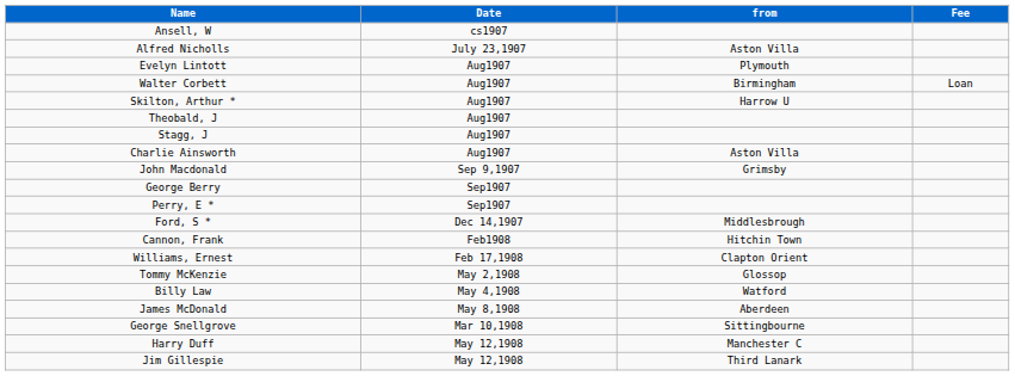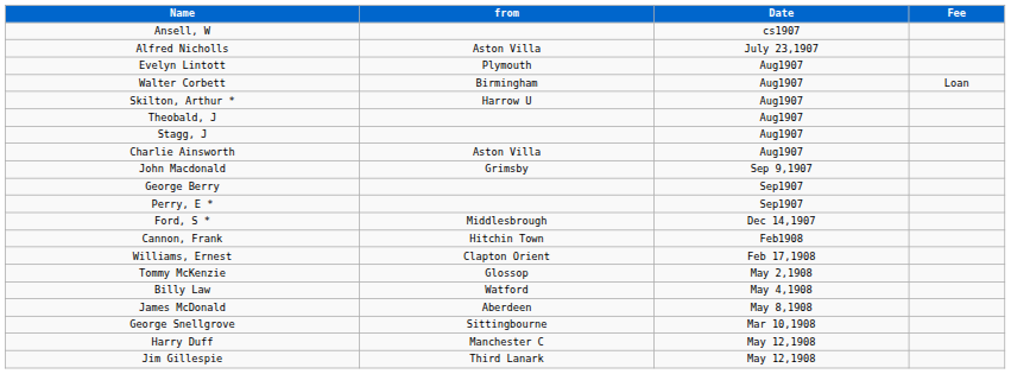 <table class="wikitable" style="text-align:center; font-size:90%; width:90%;">
 <tr>
 <th style="background:#0066CC; color:#FFFFFF; text-align:center;"><strong>Name</strong></th>
+<th style="background:#0066CC; color:#FFFFFF; text-align:center;">from</th>
 <th style="background:#0066CC; color:#FFFFFF; text-align:center;">Date</th>
-<th style="background:#0066CC; color:#FFFFFF; text-align:center;">from</th>
 <th style="background:#0066CC; color:#FFFFFF; text-align:center;">Fee</th>
 </tr>
 <tr>
 <td>Ansell, W</td>
+<td></td>
 <td>cs1907</td>
-<td></td>
 <td></td>
 </tr>
 <tr>
 <td>Alfred Nicholls</td>
+<td>Aston Villa</td>
 <td>July 23,1907</td>
-<td>Aston Villa</td>
 <td></td>
 </tr>
 <tr>
 <td>Evelyn Lintott</td>
+<td>Plymouth</td>
 <td>Aug1907</td>
-<td>Plymouth</td>
 <td></td>
 </tr>
 <tr>
 <td>Walter Corbett</td>
+<td>Birmingham</td>
 <td>Aug1907</td>
-<td>Birmingham</td>
 <td>Loan</td>
 </tr>
 <tr>
 <td>Skilton, Arthur *</td>
+<td>Harrow U</td>
 <td>Aug1907</td>
-<td>Harrow U</td>
 <td></td>
 </tr>
 <tr>
 <td>Theobald, J</td>
+<td></td>
 <td>Aug1907</td>
-<td></td>
 <td></td>
 </tr>
 <tr>
 <td>Stagg, J</td>
+<td></td>
 <td>Aug1907</td>
-<td></td>
 <td></td>
 </tr>
 <tr>
 <td>Charlie Ainsworth</td>
+<td>Aston Villa</td>
 <td>Aug1907</td>
-<td>Aston Villa</td>
 <td></td>
 </tr>
 <tr>
 <td>John Macdonald</td>
+<td>Grimsby</td>
 <td>Sep 9,1907</td>
-<td>Grimsby</td>
 <td></td>
 </tr>
 <tr>
 <td>George Berry</td>
+<td></td>
 <td>Sep1907</td>
-<td></td>
 <td></td>
 </tr>
 <tr>
 <td>Perry, E *</td>
+<td></td>
 <td>Sep1907</td>
-<td></td>
 <td></td>
 </tr>
 <tr>
 <td>Ford, S *</td>
+<td>Middlesbrough</td>
 <td>Dec 14,1907</td>
-<td>Middlesbrough</td>
 <td></td>
 </tr>
 <tr>
 <td>Cannon, Frank</td>
+<td>Hitchin Town</td>
 <td>Feb1908</td>
-<td>Hitchin Town</td>
 <td></td>
 </tr>
 <tr>
 <td>Williams, Ernest</td>
+<td>Clapton Orient</td>
 <td>Feb 17,1908</td>
-<td>Clapton Orient</td>
 <td></td>
 </tr>
 <tr>
 <td>Tommy McKenzie</td>
+<td>Glossop</td>
 <td>May 2,1908</td>
-<td>Glossop</td>
 <td></td>
 </tr>
 <tr>
 <td>Billy Law</td>
+<td>Watford</td>
 <td>May 4,1908</td>
-<td>Watford</td>
 <td></td>
 </tr>
 <tr>
 <td>James McDonald</td>
+<td>Aberdeen</td>
 <td>May 8,1908</td>
-<td>Aberdeen</td>
 <td></td>
 </tr>
 <tr>
 <td>George Snellgrove</td>
+<td>Sittingbourne</td>
 <td>Mar 10,1908</td>
-<td>Sittingbourne</td>
 <td></td>
 </tr>
 <tr>
 <td>Harry Duff</td>
+<td>Manchester C</td>
 <td>May 12,1908</td>
-<td>Manchester C</td>
 <td></td>
 </tr>
 <tr>
 <td>Jim Gillespie</td>
+<td>Third Lanark</td>
 <td>May 12,1908</td>
-<td>Third Lanark</td>
 <td></td>
 </tr>
 </table>
